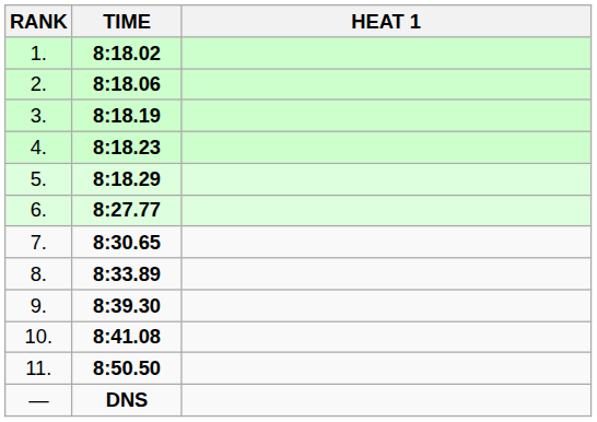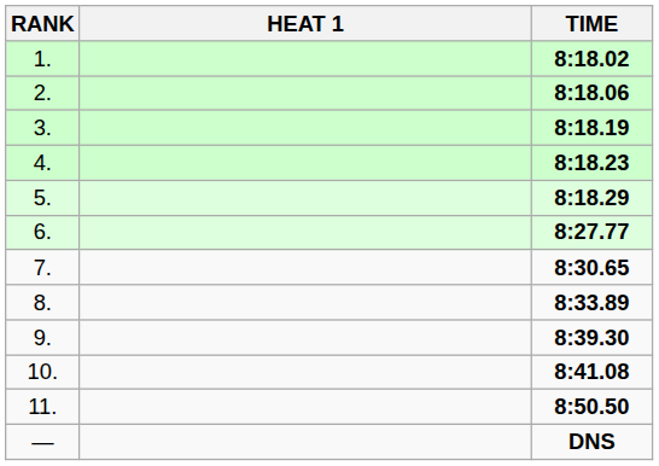 <table class="wikitable" style="border-collapse: collapse; font-size: 90%;">
 <tr>
 <th>RANK</th>
+<th style="width: 20em">HEAT 1</th>
 <th style="width: 5em">TIME</th>
-<th style="width: 20em">HEAT 1</th>
 </tr>
 <tr style="background:#ccffcc;">
 <td align="center">1.</td>
+<td></td>
 <td align="center"><strong>8:18.02</strong></td>
-<td></td>
 </tr>
 <tr style="background:#ccffcc;">
 <td align="center">2.</td>
+<td></td>
 <td align="center"><strong>8:18.06</strong></td>
-<td></td>
 </tr>
 <tr style="background:#ccffcc;">
 <td align="center">3.</td>
+<td></td>
 <td align="center"><strong>8:18.19</strong></td>
-<td></td>
 </tr>
 <tr style="background:#ccffcc;">
 <td align="center">4.</td>
+<td></td>
 <td align="center"><strong>8:18.23</strong></td>
-<td></td>
 </tr>
 <tr style="background:#ddffdd;">
 <td align="center">5.</td>
+<td></td>
 <td align="center"><strong>8:18.29</strong></td>
-<td></td>
 </tr>
 <tr style="background:#ddffdd;">
 <td align="center">6.</td>
+<td></td>
 <td align="center"><strong>8:27.77</strong></td>
-<td></td>
 </tr>
 <tr>
 <td align="center">7.</td>
+<td></td>
 <td align="center"><strong>8:30.65</strong></td>
-<td></td>
 </tr>
 <tr>
 <td align="center">8.</td>
+<td></td>
 <td align="center"><strong>8:33.89</strong></td>
-<td></td>
 </tr>
 <tr>
 <td align="center">9.</td>
+<td></td>
 <td align="center"><strong>8:39.30</strong></td>
-<td></td>
 </tr>
 <tr>
 <td align="center">10.</td>
+<td></td>
 <td align="center"><strong>8:41.08</strong></td>
-<td></td>
 </tr>
 <tr>
 <td align="center">11.</td>
+<td></td>
 <td align="center"><strong>8:50.50</strong></td>
-<td></td>
 </tr>
 <tr>
 <td align="center">—</td>
+<td></td>
 <td align="center"><strong>DNS</strong></td>
-<td></td>
 </tr>
 </table>
